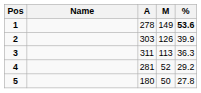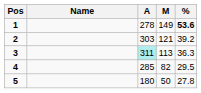 <table class="wikitable" style="text-align:center; font-size:90%;">
 <tr>
 <th width=30px>Pos</th>
 <th width=175px>Name</th>
 <th width=20px>A</th>
 <th width=20px>M</th>
 <th width=25px>%</th>
 </tr>
 <tr>
 <td><strong>1</strong></td>
 <td align=left><strong></strong></td>
 <td>278</td>
 <td>149</td>
 <td><strong>53.6</strong></td>
 </tr>
 <tr>
 <td><strong>2</strong></td>
 <td align=left></td>
 <td>303</td>
-<td>126</td>
-<td>39.9</td>
+<td>121</td>
+<td>39.2</td>
 </tr>
 <tr>
 <td><strong>3</strong></td>
 <td align=left></td>
-<td>311</td>
+<td style="background: paleturquoise;">311</td>
 <td>113</td>
 <td>36.3</td>
 </tr>
 <tr>
 <td><strong>4</strong></td>
 <td align=left></td>
-<td>281</td>
-<td>52</td>
-<td>29.2</td>
+<td>285</td>
+<td>82</td>
+<td>29.5</td>
 </tr>
 <tr>
 <td><strong>5</strong></td>
 <td align=left></td>
 <td>180</td>
 <td>50</td>
 <td align=center>27.8</td>
 </tr>
 </table>
